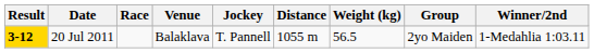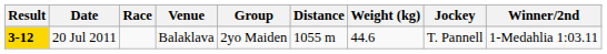 <table class="wikitable">
 <tr style="background:silver; color:black">
 <th>Result</th>
 <th>Date</th>
 <th>Race</th>
 <th>Venue</th>
-<th>Jockey</th>
+<th>Group</th>
 <th>Distance</th>
 <th>Weight (kg)</th>
-<th>Group</th>
+<th>Jockey</th>
 <th>Winner/2nd</th>
 </tr>
 <tr>
 <td style="background: gold;"><strong>3-12</strong></td>
 <td>20 Jul 2011</td>
 <td></td>
 <td>Balaklava</td>
+<td>2yo Maiden</td>
+<td>1055 m</td>
+<td>44.6</td>
 <td>T. Pannell</td>
-<td>1055 m</td>
-<td>56.5</td>
-<td>2yo Maiden</td>
 <td>1-Medahlia 1:03.11</td>
 </tr>
 </table>
